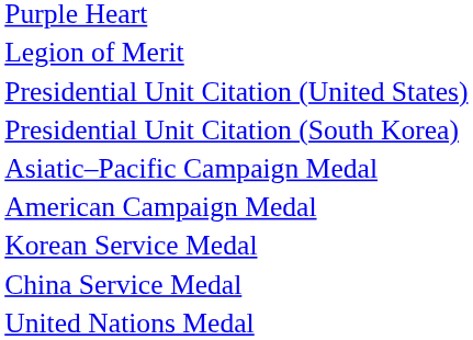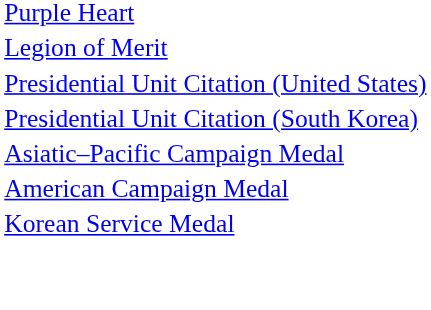 <table>
 <tr>
 <td></td>
 <td><a href='#'>Purple Heart</a></td>
 </tr>
 <tr>
 <td></td>
 <td><a href='#'>Legion of Merit</a></td>
 </tr>
 <tr>
 <td></td>
 <td><a href='#'>Presidential Unit Citation (United States)</a></td>
 </tr>
 <tr>
 <td></td>
 <td><a href='#'>Presidential Unit Citation (South Korea)</a></td>
 </tr>
 <tr>
 <td></td>
 <td><a href='#'>Asiatic–Pacific Campaign Medal</a></td>
 </tr>
 <tr>
 <td></td>
 <td><a href='#'>American Campaign Medal</a></td>
 </tr>
 <tr>
 <td></td>
 <td><a href='#'>Korean Service Medal</a></td>
 </tr>
-<tr>
-<td></td>
-<td><a href='#'>China Service Medal</a></td>
-</tr>
-<tr>
-<td></td>
-<td><a href='#'>United Nations Medal</a></td>
-</tr>
 </table>
